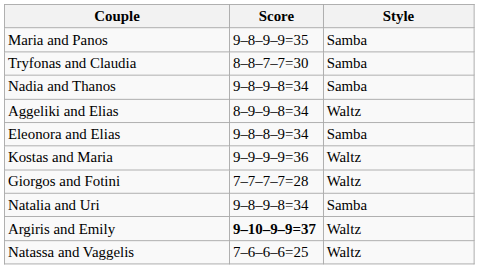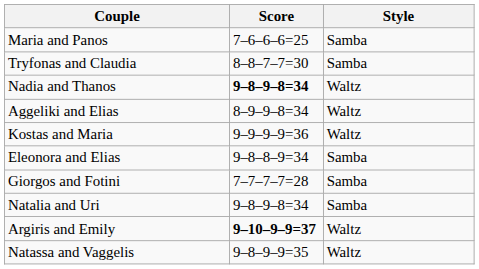 <table class="wikitable" style="width:40%;">
 <tr>
 <th style="width:15%;">Couple</th>
 <th style="width:5%;">Score</th>
 <th style="width:10%;">Style</th>
 </tr>
 <tr>
 <td>Maria and Panos</td>
-<td>9–8–9–9=35</td>
+<td>7–6–6–6=25</td>
 <td>Samba</td>
 </tr>
 <tr>
 <td>Tryfonas and Claudia</td>
 <td>8–8–7–7=30</td>
 <td>Samba</td>
 </tr>
 <tr>
 <td>Nadia and Thanos</td>
-<td>9–8–9–8=34</td>
-<td>Samba</td>
+<td><strong>9–8–9–8=34</strong></td>
+<td>Waltz</td>
 </tr>
 <tr>
 <td>Aggeliki and Elias</td>
 <td>8–9–9–8=34</td>
+<td>Waltz</td>
+</tr>
+<tr>
+<td>Kostas and Maria</td>
+<td>9–9–9–9=36</td>
 <td>Waltz</td>
 </tr>
 <tr>
 <td>Eleonora and Elias</td>
 <td>9–8–8–9=34</td>
 <td>Samba</td>
 </tr>
 <tr>
-<td>Kostas and Maria</td>
-<td>9–9–9–9=36</td>
-<td>Waltz</td>
-</tr>
-<tr>
 <td>Giorgos and Fotini</td>
 <td>7–7–7–7=28</td>
-<td>Waltz</td>
+<td>Samba</td>
 </tr>
 <tr>
 <td>Natalia and Uri</td>
 <td>9–8–9–8=34</td>
 <td>Samba</td>
 </tr>
 <tr>
 <td>Argiris and Emily</td>
 <td><strong>9–10–9–9=37</strong></td>
 <td>Waltz</td>
 </tr>
 <tr>
 <td>Natassa and Vaggelis</td>
-<td>7–6–6–6=25</td>
+<td>9–8–9–9=35</td>
 <td>Waltz</td>
 </tr>
 </table>
